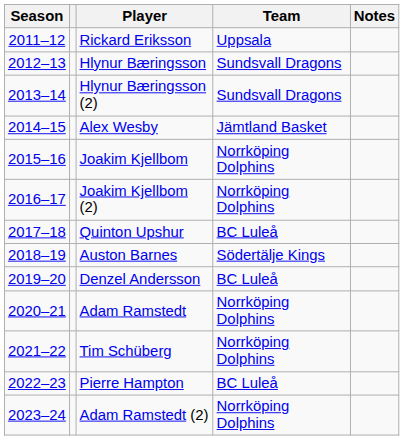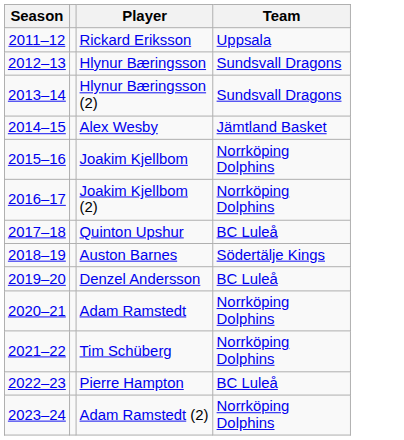 <table class="wikitable sortable" style="text-align:center;">
 <tr>
 <th>Season</th>
 <th></th>
 <th width=140>Player</th>
 <th width=140>Team</th>
-<th>Notes</th>
 </tr>
 <tr>
 <td><a href='#'>2011–12</a></td>
 <td></td>
 <td style="text-align:left;"><a href='#'>Rickard Eriksson</a></td>
 <td style="text-align:left;"><a href='#'>Uppsala</a></td>
-<td></td>
 </tr>
 <tr>
 <td><a href='#'>2012–13</a></td>
 <td></td>
 <td style="text-align:left;"><a href='#'>Hlynur Bæringsson</a></td>
 <td style="text-align:left;"><a href='#'>Sundsvall Dragons</a></td>
-<td></td>
 </tr>
 <tr>
 <td><a href='#'>2013–14</a></td>
 <td></td>
 <td style="text-align:left;"><a href='#'>Hlynur Bæringsson</a> (2)</td>
 <td style="text-align:left;"><a href='#'>Sundsvall Dragons</a></td>
-<td></td>
 </tr>
 <tr>
 <td><a href='#'>2014–15</a></td>
 <td></td>
 <td style="text-align:left;"><a href='#'>Alex Wesby</a></td>
 <td style="text-align:left;"><a href='#'>Jämtland Basket</a></td>
-<td></td>
 </tr>
 <tr>
 <td><a href='#'>2015–16</a></td>
 <td></td>
 <td style="text-align:left;"><a href='#'>Joakim Kjellbom</a></td>
 <td style="text-align:left;"><a href='#'>Norrköping Dolphins</a></td>
-<td></td>
 </tr>
 <tr>
 <td><a href='#'>2016–17</a></td>
 <td></td>
 <td style="text-align:left;"><a href='#'>Joakim Kjellbom</a> (2)</td>
 <td style="text-align:left;"><a href='#'>Norrköping Dolphins</a></td>
-<td></td>
 </tr>
 <tr>
 <td><a href='#'>2017–18</a></td>
 <td></td>
 <td style="text-align:left;"><a href='#'>Quinton Upshur</a></td>
 <td style="text-align:left;"><a href='#'>BC Luleå</a></td>
-<td></td>
 </tr>
 <tr>
 <td><a href='#'>2018–19</a></td>
 <td></td>
 <td style="text-align:left;"><a href='#'>Auston Barnes</a></td>
 <td style="text-align:left;"><a href='#'>Södertälje Kings</a></td>
-<td></td>
 </tr>
 <tr>
 <td><a href='#'>2019–20</a></td>
 <td></td>
 <td style="text-align:left;"><a href='#'>Denzel Andersson</a></td>
 <td style="text-align:left;"><a href='#'>BC Luleå</a></td>
-<td></td>
 </tr>
 <tr>
 <td><a href='#'>2020–21</a></td>
 <td></td>
 <td style="text-align:left;"><a href='#'>Adam Ramstedt</a></td>
 <td style="text-align:left;"><a href='#'>Norrköping Dolphins</a></td>
-<td></td>
 </tr>
 <tr>
 <td><a href='#'>2021–22</a></td>
 <td></td>
 <td style="text-align:left;"><a href='#'>Tim Schüberg</a></td>
 <td style="text-align:left;"><a href='#'>Norrköping Dolphins</a></td>
-<td></td>
 </tr>
 <tr>
 <td><a href='#'>2022–23</a></td>
 <td></td>
 <td style="text-align:left;"><a href='#'>Pierre Hampton</a></td>
 <td style="text-align:left;"><a href='#'>BC Luleå</a></td>
-<td></td>
 </tr>
 <tr>
 <td><a href='#'>2023–24</a></td>
 <td></td>
 <td style="text-align:left;"><a href='#'>Adam Ramstedt</a> (2)</td>
 <td style="text-align:left;"><a href='#'>Norrköping Dolphins</a></td>
-<td></td>
 </tr>
 </table>
